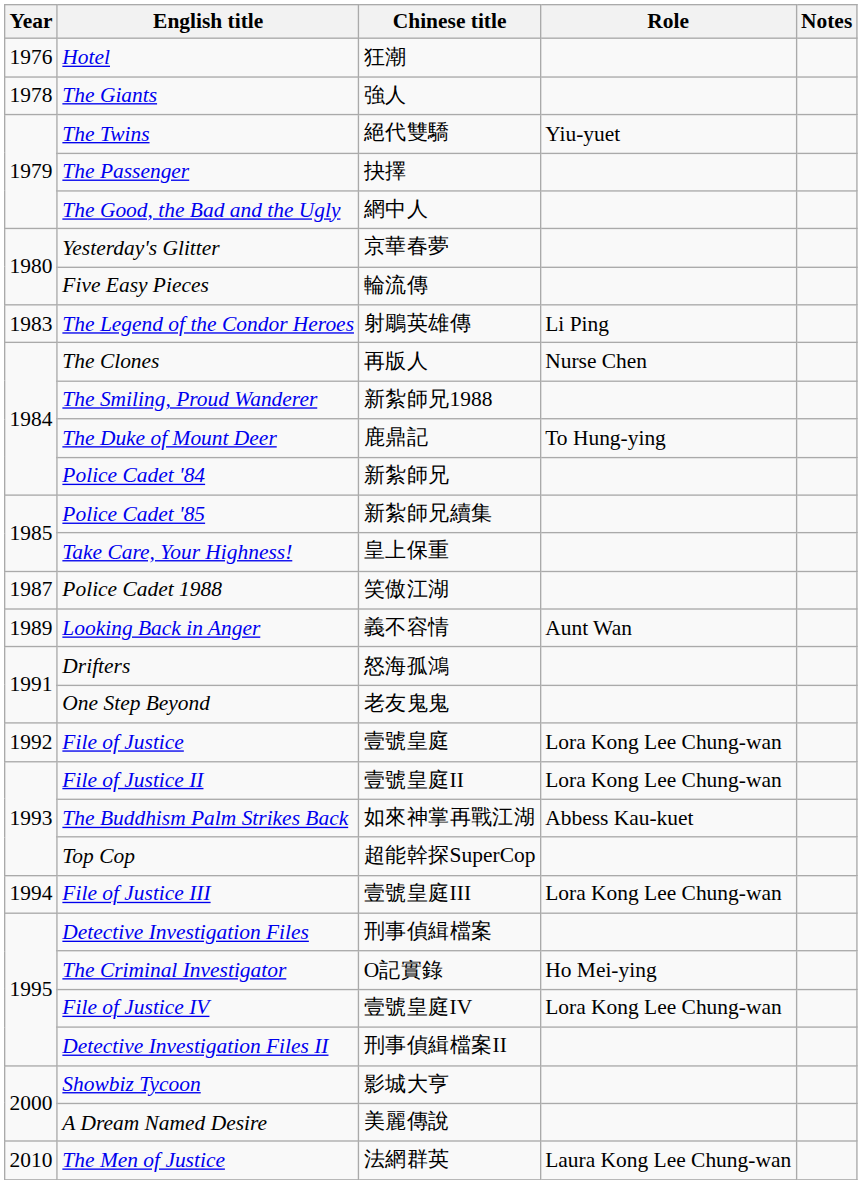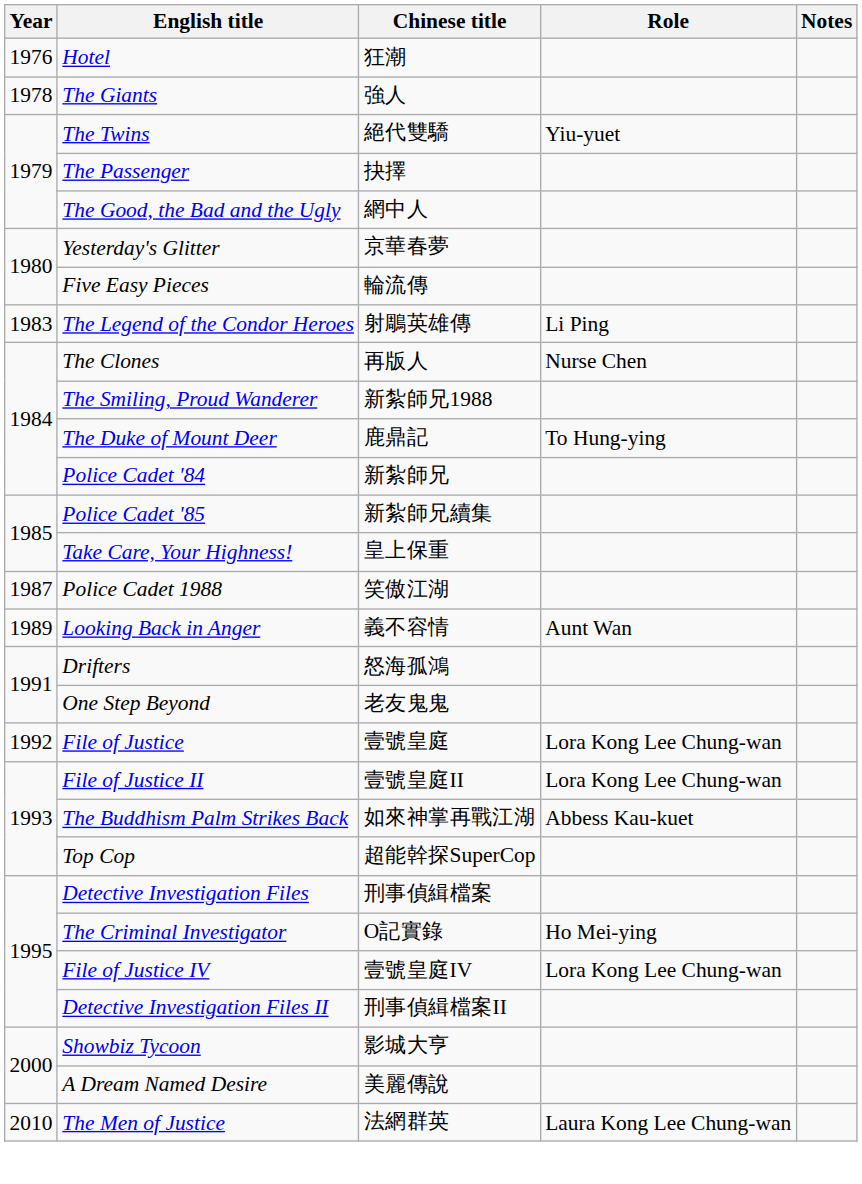 <table class="wikitable">
 <tr>
 <th>Year</th>
 <th>English title</th>
 <th>Chinese title</th>
 <th>Role</th>
 <th>Notes</th>
 </tr>
 <tr>
 <td>1976</td>
 <td><em><a href='#'>Hotel</a></em></td>
 <td>狂潮</td>
 <td></td>
 <td></td>
 </tr>
 <tr>
 <td>1978</td>
 <td><em><a href='#'>The Giants</a></em></td>
 <td>強人</td>
 <td></td>
 <td></td>
 </tr>
 <tr>
 <td rowspan=3>1979</td>
 <td><em><a href='#'>The Twins</a></em></td>
 <td>絕代雙驕</td>
 <td>Yiu-yuet</td>
 <td></td>
 </tr>
 <tr>
 <td><em><a href='#'>The Passenger</a></em></td>
 <td>抉擇</td>
 <td></td>
 <td></td>
 </tr>
 <tr>
 <td><em><a href='#'>The Good, the Bad and the Ugly</a></em></td>
 <td>網中人</td>
 <td></td>
 <td></td>
 </tr>
 <tr>
 <td rowspan=2>1980</td>
 <td><em>Yesterday's Glitter</em></td>
 <td>京華春夢</td>
 <td></td>
 <td></td>
 </tr>
 <tr>
 <td><em>Five Easy Pieces</em></td>
 <td>輪流傳</td>
 <td></td>
 <td></td>
 </tr>
 <tr>
 <td>1983</td>
 <td><em><a href='#'>The Legend of the Condor Heroes</a></em></td>
 <td>射鵰英雄傳</td>
 <td>Li Ping</td>
 <td></td>
 </tr>
 <tr>
 <td rowspan=4>1984</td>
 <td><em>The Clones</em></td>
 <td>再版人</td>
 <td>Nurse Chen</td>
 <td></td>
 </tr>
 <tr>
 <td><em><a href='#'>The Smiling, Proud Wanderer</a></em></td>
 <td>新紮師兄1988</td>
 <td></td>
 <td></td>
 </tr>
 <tr>
 <td><em><a href='#'>The Duke of Mount Deer</a></em></td>
 <td>鹿鼎記</td>
 <td>To Hung-ying</td>
 <td></td>
 </tr>
 <tr>
 <td><em><a href='#'>Police Cadet '84</a></em></td>
 <td>新紮師兄</td>
 <td></td>
 <td></td>
 </tr>
 <tr>
 <td rowspan="2">1985</td>
 <td><em><a href='#'>Police Cadet '85</a></em></td>
 <td>新紮師兄續集</td>
 <td></td>
 <td></td>
 </tr>
 <tr>
 <td><em><a href='#'>Take Care, Your Highness!</a></em></td>
 <td>皇上保重</td>
 <td></td>
 <td></td>
 </tr>
 <tr>
 <td>1987</td>
 <td><em>Police Cadet 1988</em></td>
 <td>笑傲江湖</td>
 <td></td>
 <td></td>
 </tr>
 <tr>
 <td>1989</td>
 <td><em><a href='#'>Looking Back in Anger</a></em></td>
 <td>義不容情</td>
 <td>Aunt Wan</td>
 <td></td>
 </tr>
 <tr>
 <td rowspan=2>1991</td>
 <td><em>Drifters</em></td>
 <td>怒海孤鴻</td>
 <td></td>
 <td></td>
 </tr>
 <tr>
 <td><em>One Step Beyond</em></td>
 <td>老友鬼鬼</td>
 <td></td>
 <td></td>
 </tr>
 <tr>
 <td>1992</td>
 <td><em><a href='#'>File of Justice</a></em></td>
 <td>壹號皇庭</td>
 <td>Lora Kong Lee Chung-wan</td>
 <td></td>
 </tr>
 <tr>
 <td rowspan=3>1993</td>
 <td><em><a href='#'>File of Justice II</a></em></td>
 <td>壹號皇庭II</td>
 <td>Lora Kong Lee Chung-wan</td>
 <td></td>
 </tr>
 <tr>
 <td><em><a href='#'>The Buddhism Palm Strikes Back</a></em></td>
 <td>如來神掌再戰江湖</td>
 <td>Abbess Kau-kuet</td>
 <td></td>
 </tr>
 <tr>
 <td><em>Top Cop</em></td>
 <td>超能幹探SuperCop</td>
 <td></td>
 <td></td>
 </tr>
 <tr>
-<td>1994</td>
-<td><em><a href='#'>File of Justice III</a></em></td>
-<td>壹號皇庭III</td>
-<td>Lora Kong Lee Chung-wan</td>
-<td></td>
-</tr>
-<tr>
 <td rowspan=4>1995</td>
 <td><em><a href='#'>Detective Investigation Files</a></em></td>
 <td>刑事偵緝檔案</td>
 <td></td>
 <td></td>
 </tr>
 <tr>
 <td><em><a href='#'>The Criminal Investigator</a></em></td>
 <td>O記實錄</td>
 <td>Ho Mei-ying</td>
 <td></td>
 </tr>
 <tr>
 <td><em><a href='#'>File of Justice IV</a></em></td>
 <td>壹號皇庭IV</td>
 <td>Lora Kong Lee Chung-wan</td>
 <td></td>
 </tr>
 <tr>
 <td><em><a href='#'>Detective Investigation Files II</a></em></td>
 <td>刑事偵緝檔案II</td>
 <td></td>
 <td></td>
 </tr>
 <tr>
 <td rowspan=2>2000</td>
 <td><em><a href='#'>Showbiz Tycoon</a></em></td>
 <td>影城大亨</td>
 <td></td>
 <td></td>
 </tr>
 <tr>
 <td><em>A Dream Named Desire</em></td>
 <td>美麗傳說</td>
 <td></td>
 <td></td>
 </tr>
 <tr>
 <td>2010</td>
 <td><em><a href='#'>The Men of Justice</a></em></td>
 <td>法網群英</td>
 <td>Laura Kong Lee Chung-wan</td>
 <td></td>
 </tr>
 </table>
